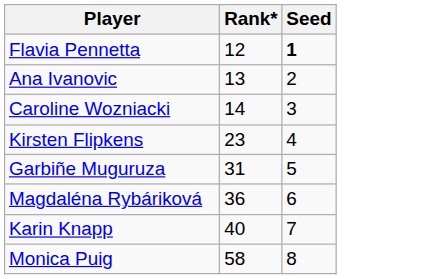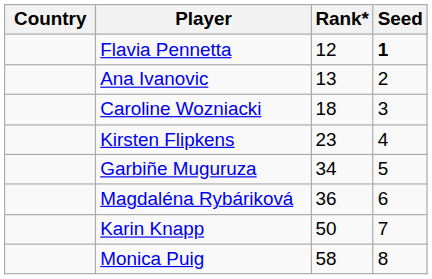 <table class="wikitable" border="1">
 <tr>
+<th width="70">Country</th>
 <th width="175">Player</th>
 <th>Rank*</th>
 <th>Seed</th>
 </tr>
 <tr>
+<td></td>
 <td><a href='#'>Flavia Pennetta</a></td>
 <td>12</td>
 <td><strong>1</strong></td>
 </tr>
 <tr>
+<td></td>
 <td><a href='#'>Ana Ivanovic</a></td>
 <td>13</td>
 <td>2</td>
 </tr>
 <tr>
+<td></td>
 <td><a href='#'>Caroline Wozniacki</a></td>
-<td>14</td>
+<td>18</td>
 <td>3</td>
 </tr>
 <tr>
+<td></td>
 <td><a href='#'>Kirsten Flipkens</a></td>
 <td>23</td>
 <td>4</td>
 </tr>
 <tr>
+<td></td>
 <td><a href='#'>Garbiñe Muguruza</a></td>
-<td>31</td>
+<td>34</td>
 <td>5</td>
 </tr>
 <tr>
+<td></td>
 <td><a href='#'>Magdaléna Rybáriková</a></td>
 <td>36</td>
 <td>6</td>
 </tr>
 <tr>
+<td></td>
 <td><a href='#'>Karin Knapp</a></td>
-<td>40</td>
+<td>50</td>
 <td>7</td>
 </tr>
 <tr>
+<td></td>
 <td><a href='#'>Monica Puig</a></td>
 <td>58</td>
 <td>8</td>
 </tr>
 </table>
